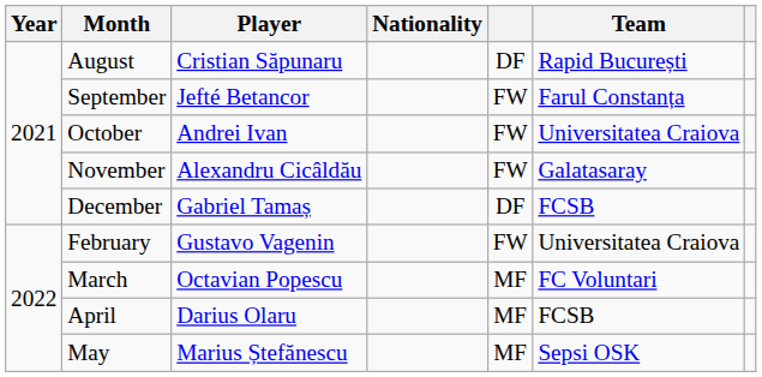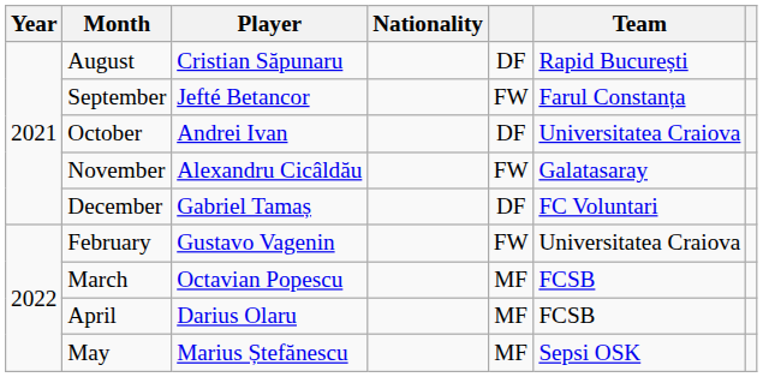 <table class="wikitable sortable plainrowheaders">
 <tr>
 <th>Year</th>
 <th>Month</th>
 <th>Player</th>
 <th scope=col>Nationality</th>
 <th scope=col></th>
 <th>Team</th>
 <th scope="col" class="unsortable"></th>
 </tr>
 <tr>
 <td rowspan="5">2021</td>
 <td>August</td>
 <td><a href='#'>Cristian Săpunaru</a></td>
 <td></td>
 <td align=center>DF</td>
 <td><a href='#'>Rapid București</a></td>
 <td></td>
 </tr>
 <tr>
 <td>September</td>
 <td><a href='#'>Jefté Betancor</a></td>
 <td></td>
 <td align=center>FW</td>
 <td><a href='#'>Farul Constanța</a></td>
 <td></td>
 </tr>
 <tr>
 <td>October</td>
 <td><a href='#'>Andrei Ivan</a></td>
 <td></td>
-<td align=center>FW</td>
+<td align=center>DF</td>
 <td><a href='#'>Universitatea Craiova</a></td>
 <td></td>
 </tr>
 <tr>
 <td>November</td>
 <td><a href='#'>Alexandru Cicâldău</a></td>
 <td></td>
 <td align=center>FW</td>
 <td> <a href='#'>Galatasaray</a></td>
 <td></td>
 </tr>
 <tr>
 <td>December</td>
 <td><a href='#'>Gabriel Tamaș</a></td>
 <td></td>
 <td align=center>DF</td>
-<td><a href='#'>FCSB</a></td>
+<td><a href='#'>FC Voluntari</a></td>
 <td></td>
 </tr>
 <tr>
 <td rowspan="4">2022</td>
 <td>February</td>
 <td><a href='#'>Gustavo Vagenin</a></td>
 <td></td>
 <td align=center>FW</td>
 <td>Universitatea Craiova</td>
 <td></td>
 </tr>
 <tr>
 <td>March</td>
 <td><a href='#'>Octavian Popescu</a></td>
 <td></td>
 <td align=center>MF</td>
-<td><a href='#'>FC Voluntari</a></td>
+<td><a href='#'>FCSB</a></td>
 <td></td>
 </tr>
 <tr>
 <td>April</td>
 <td><a href='#'>Darius Olaru</a></td>
 <td></td>
 <td align=center>MF</td>
 <td>FCSB</td>
 <td></td>
 </tr>
 <tr>
 <td>May</td>
 <td><a href='#'>Marius Ștefănescu</a></td>
 <td></td>
 <td align=center>MF</td>
 <td><a href='#'>Sepsi OSK</a></td>
 <td></td>
 </tr>
 </table>
